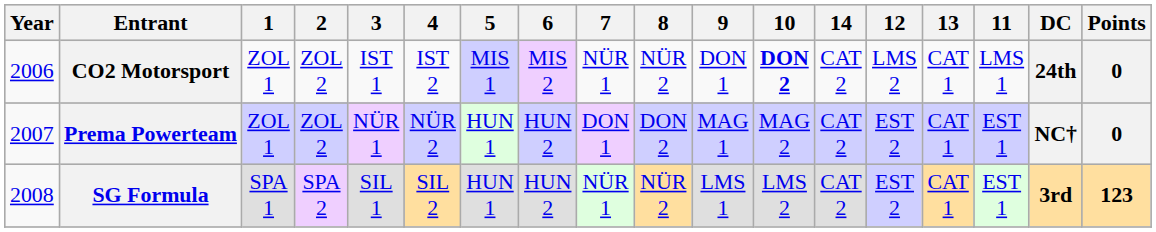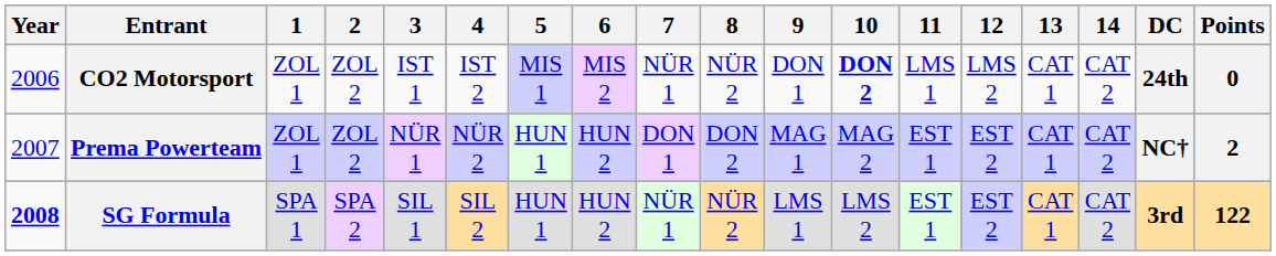 <table class="wikitable" style="text-align:center; font-size:85%">
 <tr>
 <th>Year</th>
 <th>Entrant</th>
 <th>1</th>
 <th>2</th>
 <th>3</th>
 <th>4</th>
 <th>5</th>
 <th>6</th>
 <th>7</th>
 <th>8</th>
 <th>9</th>
 <th>10</th>
-<th>14</th>
+<th>11</th>
 <th>12</th>
 <th>13</th>
-<th>11</th>
+<th>14</th>
 <th>DC</th>
 <th>Points</th>
 </tr>
 <tr>
 <td><a href='#'>2006</a></td>
 <th nowrap>CO2 Motorsport</th>
 <td><a href='#'>ZOL<br>1</a></td>
 <td><a href='#'>ZOL<br>2</a></td>
 <td><a href='#'>IST<br>1</a></td>
 <td><a href='#'>IST<br>2</a></td>
 <td style="background:#cfcfff;"><a href='#'>MIS<br>1</a><br></td>
 <td style="background:#efcfff;"><a href='#'>MIS<br>2</a><br></td>
 <td><a href='#'>NÜR<br>1</a></td>
 <td><a href='#'>NÜR<br>2</a></td>
 <td><a href='#'>DON<br>1</a></td>
 <td><strong><a href='#'>DON<br>2</a></strong></td>
-<td><a href='#'>CAT<br>2</a></td>
+<td><a href='#'>LMS<br>1</a></td>
 <td><a href='#'>LMS<br>2</a></td>
 <td><a href='#'>CAT<br>1</a></td>
-<td><a href='#'>LMS<br>1</a></td>
+<td><a href='#'>CAT<br>2</a></td>
 <th>24th</th>
 <th>0</th>
 </tr>
 <tr>
 <td><a href='#'>2007</a></td>
 <th nowrap><a href='#'>Prema Powerteam</a></th>
 <td style="background:#cfcfff;"><a href='#'>ZOL<br>1</a><br></td>
 <td style="background:#cfcfff;"><a href='#'>ZOL<br>2</a><br></td>
 <td style="background:#efcfff;"><a href='#'>NÜR<br>1</a><br></td>
 <td style="background:#cfcfff;"><a href='#'>NÜR<br>2</a><br></td>
 <td style="background:#dfffdf;"><a href='#'>HUN<br>1</a><br></td>
 <td style="background:#cfcfff;"><a href='#'>HUN<br>2</a><br></td>
 <td style="background:#efcfff;"><a href='#'>DON<br>1</a><br></td>
 <td style="background:#cfcfff;"><a href='#'>DON<br>2</a><br></td>
 <td style="background:#cfcfff;"><a href='#'>MAG<br>1</a><br></td>
 <td style="background:#cfcfff;"><a href='#'>MAG<br>2</a><br></td>
-<td style="background:#cfcfff;"><a href='#'>CAT<br>2</a><br></td>
+<td style="background:#cfcfff;"><a href='#'>EST<br>1</a><br></td>
 <td style="background:#cfcfff;"><a href='#'>EST<br>2</a><br></td>
 <td style="background:#cfcfff;"><a href='#'>CAT<br>1</a><br></td>
-<td style="background:#cfcfff;"><a href='#'>EST<br>1</a><br></td>
+<td style="background:#cfcfff;"><a href='#'>CAT<br>2</a><br></td>
 <th>NC†</th>
-<th>0</th>
+<th>2</th>
 </tr>
 <tr>
-<td><a href='#'>2008</a></td>
+<td><strong><a href='#'>2008</a></strong></td>
 <th nowrap><a href='#'>SG Formula</a></th>
 <td style="background:#dfdfdf;"><a href='#'>SPA<br>1</a><br></td>
 <td style="background:#efcfff;"><a href='#'>SPA<br>2</a><br></td>
 <td style="background:#dfdfdf;"><a href='#'>SIL<br>1</a><br></td>
 <td style="background:#ffdf9f;"><a href='#'>SIL<br>2</a><br></td>
 <td style="background:#dfdfdf;"><a href='#'>HUN<br>1</a><br></td>
 <td style="background:#dfdfdf;"><a href='#'>HUN<br>2</a><br></td>
 <td style="background:#dfffdf;"><a href='#'>NÜR<br>1</a><br></td>
 <td style="background:#ffdf9f;"><a href='#'>NÜR<br>2</a><br></td>
 <td style="background:#dfdfdf;"><a href='#'>LMS<br>1</a><br></td>
 <td style="background:#dfdfdf;"><a href='#'>LMS<br>2</a><br></td>
-<td style="background:#dfdfdf;"><a href='#'>CAT<br>2</a><br></td>
+<td style="background:#dfffdf;"><a href='#'>EST<br>1</a><br></td>
 <td style="background:#cfcfff;"><a href='#'>EST<br>2</a><br></td>
 <td style="background:#ffdf9f;"><a href='#'>CAT<br>1</a><br></td>
-<td style="background:#dfffdf;"><a href='#'>EST<br>1</a><br></td>
+<td style="background:#dfdfdf;"><a href='#'>CAT<br>2</a><br></td>
 <th style="background:#ffdf9f;">3rd</th>
-<th style="background:#ffdf9f;">123</th>
+<th style="background:#ffdf9f;">122</th>
 </tr>
 </table>
